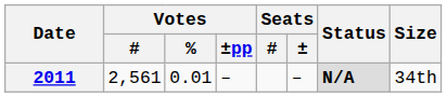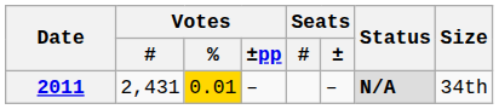 <table class="wikitable" style="font-size:98%;">
 <tr>
 <th width="65" rowspan="2">Date</th>
 <th colspan="3">Votes</th>
 <th colspan="2">Seats</th>
 <th rowspan="2">Status</th>
 <th rowspan="2">Size</th>
 </tr>
 <tr>
 <th>#</th>
 <th>%</th>
 <th>±<a href='#'>pp</a></th>
 <th>#</th>
 <th>±</th>
 </tr>
 <tr>
 <th><a href='#'>2011</a></th>
-<td>2,561</td>
-<td>0.01</td>
+<td>2,431</td>
+<td style="background: gold;">0.01</td>
 <td>–</td>
 <td style="text-align:center;"></td>
 <td>–</td>
 <td style="background:#ddd;"><strong>N/A</strong></td>
 <td>34th</td>
 </tr>
 </table>
